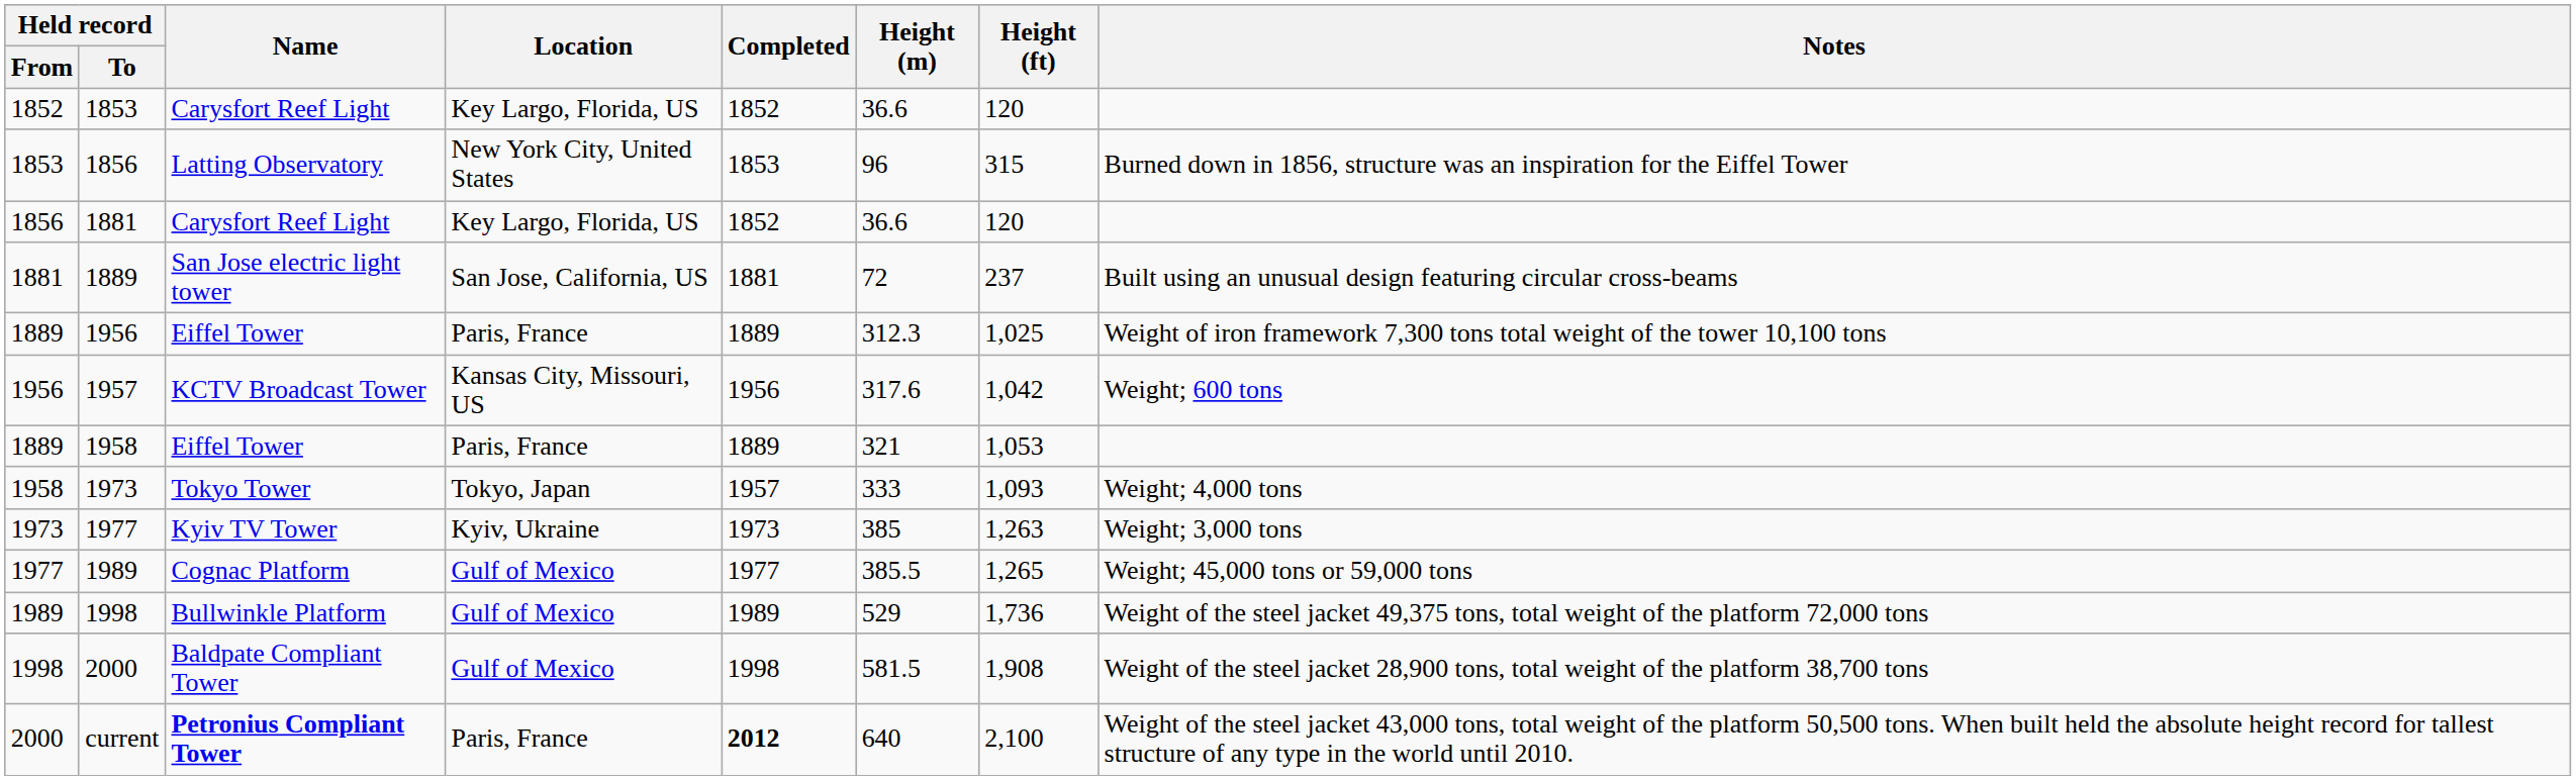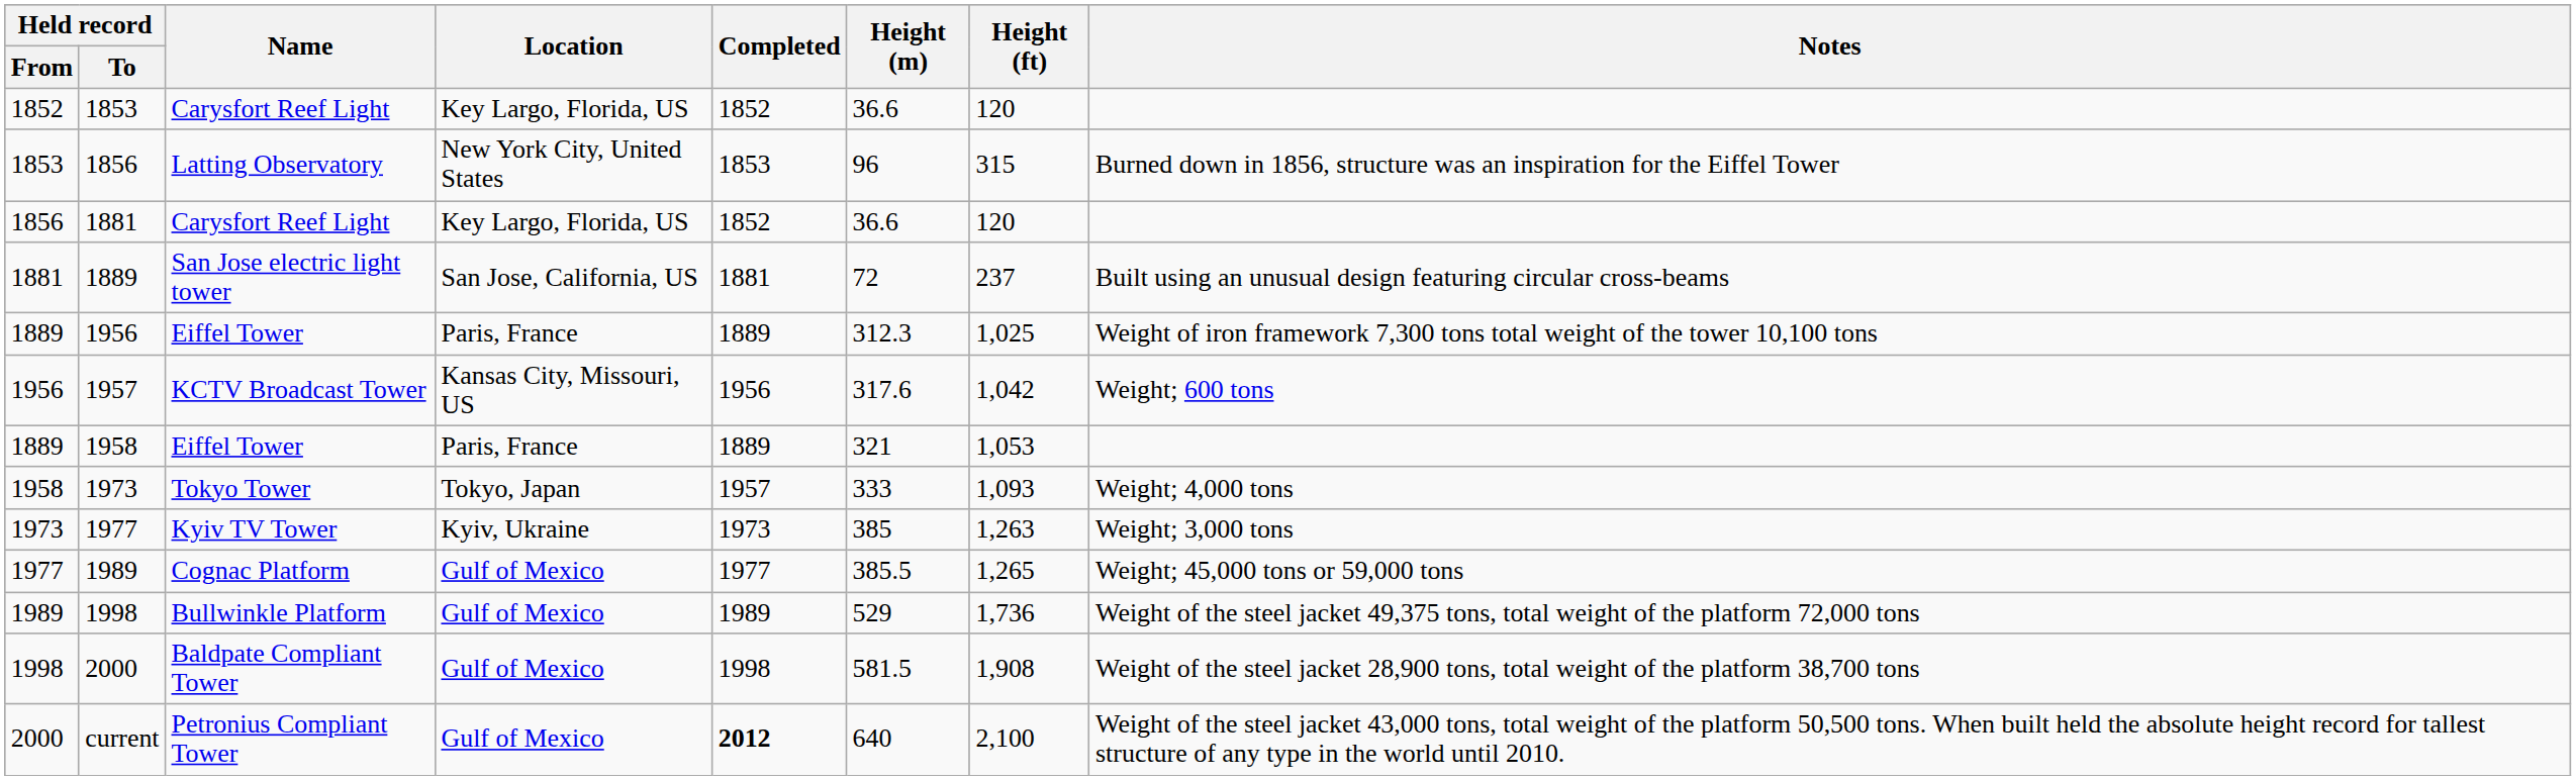 <table class="sortable wikitable">
 <tr>
 <th colspan="2">Held record</th>
 <th rowspan="2">Name</th>
 <th rowspan="2">Location</th>
 <th rowspan="2">Completed</th>
 <th rowspan="2">Height (m)</th>
 <th rowspan="2">Height (ft)</th>
 <th rowspan="2">Notes</th>
 </tr>
 <tr>
 <th>From</th>
 <th>To</th>
 </tr>
 <tr>
 <td>1852</td>
 <td>1853</td>
 <td><a href='#'>Carysfort Reef Light</a></td>
 <td>Key Largo, Florida, US</td>
 <td>1852</td>
 <td>36.6</td>
 <td>120</td>
 <td></td>
 </tr>
 <tr>
 <td>1853</td>
 <td>1856</td>
 <td><a href='#'>Latting Observatory</a></td>
 <td>New York City, United States</td>
 <td>1853</td>
 <td>96</td>
 <td>315</td>
 <td>Burned down in 1856, structure was an inspiration for the Eiffel Tower</td>
 </tr>
 <tr>
 <td>1856</td>
 <td>1881</td>
 <td><a href='#'>Carysfort Reef Light</a></td>
 <td>Key Largo, Florida, US</td>
 <td>1852</td>
 <td>36.6</td>
 <td>120</td>
 <td></td>
 </tr>
 <tr>
 <td>1881</td>
 <td>1889</td>
 <td><a href='#'>San Jose electric light tower</a></td>
 <td>San Jose, California, US</td>
 <td>1881</td>
 <td>72</td>
 <td>237</td>
 <td>Built using an unusual design featuring circular cross-beams</td>
 </tr>
 <tr>
 <td>1889</td>
 <td>1956</td>
 <td><a href='#'>Eiffel Tower</a></td>
 <td>Paris, France</td>
 <td>1889</td>
 <td>312.3</td>
 <td>1,025</td>
 <td>Weight of iron framework 7,300 tons total weight of the tower 10,100 tons</td>
 </tr>
 <tr>
 <td>1956</td>
 <td>1957</td>
 <td><a href='#'>KCTV Broadcast Tower</a></td>
 <td>Kansas City, Missouri, US</td>
 <td>1956</td>
 <td>317.6</td>
 <td>1,042</td>
 <td>Weight; <a href='#'>600 tons</a></td>
 </tr>
 <tr>
 <td>1889</td>
 <td>1958</td>
 <td><a href='#'>Eiffel Tower</a></td>
 <td>Paris, France</td>
 <td>1889</td>
 <td>321</td>
 <td>1,053</td>
 <td></td>
 </tr>
 <tr>
 <td>1958</td>
 <td>1973</td>
 <td><a href='#'>Tokyo Tower</a></td>
 <td>Tokyo, Japan</td>
 <td>1957</td>
 <td>333</td>
 <td>1,093</td>
 <td>Weight; 4,000 tons</td>
 </tr>
 <tr>
 <td>1973</td>
 <td>1977</td>
 <td><a href='#'>Kyiv TV Tower</a></td>
 <td>Kyiv, Ukraine</td>
 <td>1973</td>
 <td>385</td>
 <td>1,263</td>
 <td>Weight; 3,000 tons</td>
 </tr>
 <tr>
 <td>1977</td>
 <td>1989</td>
 <td><a href='#'>Cognac Platform</a></td>
 <td><a href='#'>Gulf of Mexico</a></td>
 <td>1977</td>
 <td>385.5</td>
 <td>1,265</td>
 <td>Weight; 45,000 tons or 59,000 tons</td>
 </tr>
 <tr>
 <td>1989</td>
 <td>1998</td>
 <td><a href='#'>Bullwinkle Platform</a></td>
 <td><a href='#'>Gulf of Mexico</a></td>
 <td>1989</td>
 <td>529</td>
 <td>1,736</td>
 <td>Weight of the steel jacket 49,375 tons, total weight of the platform 72,000 tons</td>
 </tr>
 <tr>
 <td>1998</td>
 <td>2000</td>
 <td><a href='#'>Baldpate Compliant Tower</a></td>
 <td><a href='#'>Gulf of Mexico</a></td>
 <td>1998</td>
 <td>581.5</td>
 <td>1,908</td>
 <td>Weight of the steel jacket 28,900 tons, total weight of the platform 38,700 tons</td>
 </tr>
 <tr>
 <td>2000</td>
 <td>current</td>
-<td><strong><a href='#'>Petronius Compliant Tower</a></strong></td>
-<td>Paris, France</td>
+<td><a href='#'>Petronius Compliant Tower</a></td>
+<td><a href='#'>Gulf of Mexico</a></td>
 <td><strong>2012</strong></td>
 <td>640</td>
 <td>2,100</td>
 <td>Weight of the steel jacket 43,000 tons, total weight of the platform 50,500 tons. When built held the absolute height record for tallest structure of any type in the world until 2010.</td>
 </tr>
 </table>
